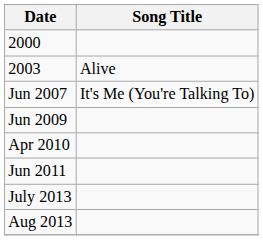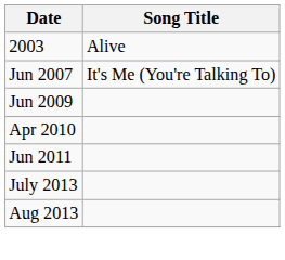 <table class="wikitable">
 <tr>
 <th>Date</th>
 <th>Song Title</th>
-</tr>
-<tr>
-<td>2000</td>
-<td></td>
 </tr>
 <tr>
 <td>2003</td>
 <td>Alive</td>
 </tr>
 <tr>
 <td>Jun 2007</td>
 <td>It's Me (You're Talking To)</td>
 </tr>
 <tr>
 <td>Jun 2009</td>
 <td></td>
 </tr>
 <tr>
 <td>Apr 2010</td>
 <td></td>
 </tr>
 <tr>
 <td>Jun 2011</td>
 <td></td>
 </tr>
 <tr>
 <td>July 2013</td>
 <td></td>
 </tr>
 <tr>
 <td>Aug 2013</td>
 <td></td>
 </tr>
 <tr>
 </tr>
 </table>
